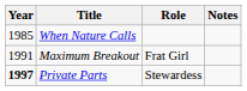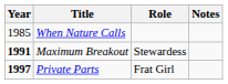 <table class="wikitable sortable">
 <tr>
 <th>Year</th>
 <th>Title</th>
 <th>Role</th>
 <th class="unsortable">Notes</th>
 </tr>
 <tr>
 <td>1985</td>
 <td><em><a href='#'>When Nature Calls</a></em></td>
 <td></td>
 <td></td>
 </tr>
 <tr>
-<td>1991</td>
+<td><strong>1991</strong></td>
 <td><em>Maximum Breakout</em></td>
-<td>Frat Girl</td>
+<td>Stewardess</td>
 <td></td>
 </tr>
 <tr>
 <td><strong>1997</strong></td>
 <td><em><a href='#'>Private Parts</a></em></td>
-<td>Stewardess</td>
+<td>Frat Girl</td>
 <td></td>
 </tr>
 </table>
